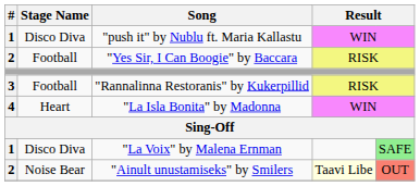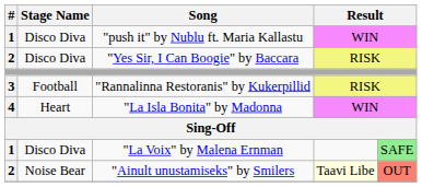 <table class="wikitable plainrowheaders" style="text-align: center;">
 <tr>
 <th>#</th>
 <th>Stage Name</th>
 <th>Song</th>
 <th colspan="2">Result</th>
 </tr>
 <tr>
 <th>1</th>
 <td>Disco Diva</td>
 <td>"push it" by <a href='#'>Nublu</a> ft. Maria Kallastu</td>
 <td colspan="2" bgcolor="#F888FD">WIN</td>
 </tr>
 <tr>
 <th>2</th>
-<td>Football</td>
+<td>Disco Diva</td>
 <td>"<a href='#'>Yes Sir, I Can Boogie</a>" by <a href='#'>Baccara</a></td>
 <td colspan="2" bgcolor="#F3F781">RISK</td>
 </tr>
 <tr>
 <td colspan="5" style="background:darkgray"></td>
 </tr>
 <tr>
 <th>3</th>
 <td>Football</td>
 <td>"Rannalinna Restoranis" by <a href='#'>Kukerpillid</a></td>
 <td colspan="2" bgcolor="#F3F781">RISK</td>
 </tr>
 <tr>
 <th>4</th>
 <td>Heart</td>
 <td>"<a href='#'>La Isla Bonita</a>" by <a href='#'>Madonna</a></td>
 <td colspan="2" bgcolor="#F888FD">WIN</td>
 </tr>
 <tr>
 <th colspan="5">Sing-Off</th>
 </tr>
 <tr>
 <th>1</th>
 <td>Disco Diva</td>
 <td>"<a href='#'>La Voix</a>" by <a href='#'>Malena Ernman</a></td>
 <td></td>
 <td bgcolor="lightgreen">SAFE</td>
 </tr>
 <tr>
 <th>2</th>
 <td>Noise Bear</td>
 <td>"<a href='#'>Ainult unustamiseks</a>" by <a href='#'>Smilers</a></td>
 <td style="background: lightyellow;">Taavi Libe</td>
 <td bgcolor="salmon">OUT</td>
 </tr>
 <tr>
 </tr>
 </table>
